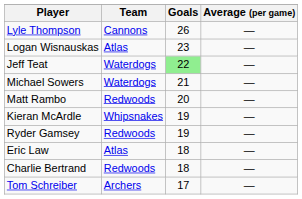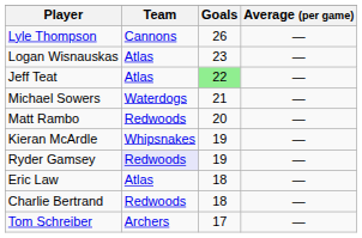 <table class="wikitable sortable" style="text-align:left;">
 <tr>
 </tr>
 <tr>
 <th>Player</th>
 <th>Team</th>
 <th>Goals</th>
 <th>Average <small>(per game)</small><br></th>
 </tr>
 <tr>
 <td><a href='#'>Lyle Thompson</a></td>
 <td><a href='#'>Cannons</a></td>
 <td style="text-align:center;">26</td>
 <td style="text-align:center;">—</td>
 </tr>
 <tr>
 <td>Logan Wisnauskas</td>
 <td><a href='#'>Atlas</a></td>
 <td style="text-align:center;">23</td>
 <td style="text-align:center;">—</td>
 </tr>
 <tr>
 <td>Jeff Teat</td>
-<td><a href='#'>Waterdogs</a></td>
+<td><a href='#'>Atlas</a></td>
 <td style="background: lightgreen; text-align:center;">22</td>
 <td style="text-align:center;">—</td>
 </tr>
 <tr>
 <td>Michael Sowers</td>
 <td><a href='#'>Waterdogs</a></td>
 <td style="text-align:center;">21</td>
 <td style="text-align:center;">—</td>
 </tr>
 <tr>
 <td>Matt Rambo</td>
 <td><a href='#'>Redwoods</a></td>
 <td style="text-align:center;">20</td>
 <td style="text-align:center;">—</td>
 </tr>
 <tr>
 <td>Kieran McArdle</td>
 <td><a href='#'>Whipsnakes</a></td>
 <td style="text-align:center;">19</td>
 <td style="text-align:center;">—</td>
 </tr>
 <tr>
 <td>Ryder Gamsey</td>
-<td><a href='#'>Redwoods</a></td>
+<td style="background: lavender;"><a href='#'>Redwoods</a></td>
 <td style="text-align:center;">19</td>
 <td style="text-align:center;">—</td>
 </tr>
 <tr>
 <td>Eric Law</td>
 <td><a href='#'>Atlas</a></td>
 <td style="text-align:center;">18</td>
 <td style="text-align:center;">—</td>
 </tr>
 <tr>
 <td>Charlie Bertrand</td>
 <td><a href='#'>Redwoods</a></td>
 <td style="text-align:center;">18</td>
 <td style="text-align:center;">—</td>
 </tr>
 <tr>
 <td><a href='#'>Tom Schreiber</a></td>
 <td><a href='#'>Archers</a></td>
 <td style="text-align:center;">17</td>
 <td style="text-align:center;">—</td>
 </tr>
 </table>
